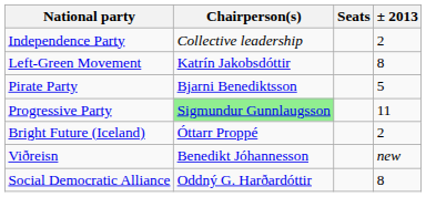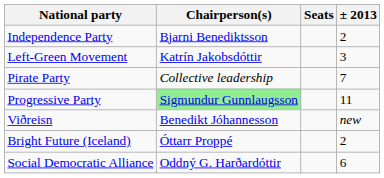 <table class="wikitable">
 <tr>
 <th>National party</th>
 <th>Chairperson(s)</th>
 <th>Seats</th>
 <th>± 2013</th>
 </tr>
 <tr>
 <td> <a href='#'>Independence Party</a></td>
-<td><em>Collective leadership</em></td>
+<td><a href='#'>Bjarni Benediktsson</a></td>
 <td></td>
 <td> 2</td>
 </tr>
 <tr>
 <td> <a href='#'>Left-Green Movement</a></td>
 <td><a href='#'>Katrín Jakobsdóttir</a></td>
 <td></td>
-<td> 8</td>
+<td> 3</td>
 </tr>
 <tr>
 <td> <a href='#'>Pirate Party</a></td>
-<td><a href='#'>Bjarni Benediktsson</a></td>
+<td><em>Collective leadership</em></td>
 <td></td>
-<td> 5</td>
+<td> 7</td>
 </tr>
 <tr>
 <td> <a href='#'>Progressive Party</a></td>
 <td style="background: lightgreen;"><a href='#'>Sigmundur Gunnlaugsson</a></td>
 <td></td>
 <td> 11</td>
 </tr>
 <tr>
+<td> <a href='#'>Viðreisn</a></td>
+<td><a href='#'>Benedikt Jóhannesson</a></td>
+<td></td>
+<td><em>new</em></td>
+</tr>
+<tr>
 <td> <a href='#'>Bright Future (Iceland)</a></td>
 <td><a href='#'>Óttarr Proppé</a></td>
 <td></td>
 <td> 2</td>
 </tr>
 <tr>
-<td> <a href='#'>Viðreisn</a></td>
-<td><a href='#'>Benedikt Jóhannesson</a></td>
-<td></td>
-<td><em>new</em></td>
-</tr>
-<tr>
 <td> <a href='#'>Social Democratic Alliance</a></td>
 <td><a href='#'>Oddný G. Harðardóttir</a></td>
 <td></td>
-<td> 8</td>
+<td> 6</td>
 </tr>
 </table>
